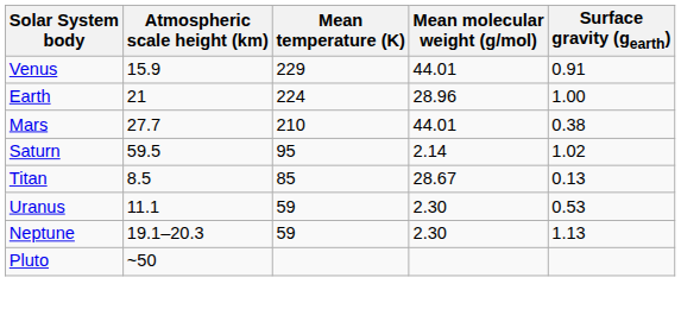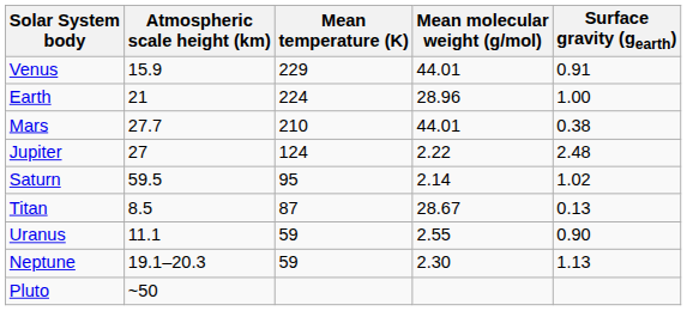 <table class="wikitable sortable mw-collapsible">
 <tr>
 <th>Solar System<br>body</th>
 <th>Atmospheric<br>scale height (km)</th>
 <th>Mean<br>temperature (K)</th>
 <th>Mean molecular<br>weight (g/mol)</th>
 <th>Surface<br>gravity (g<sub>earth</sub>)</th>
 </tr>
 <tr>
 <td><a href='#'>Venus</a></td>
 <td>15.9</td>
 <td>229</td>
 <td>44.01</td>
 <td>0.91</td>
 </tr>
 <tr>
 <td><a href='#'>Earth</a></td>
 <td>21</td>
 <td>224</td>
 <td>28.96</td>
 <td>1.00</td>
 </tr>
 <tr>
 <td><a href='#'>Mars</a></td>
 <td>27.7</td>
 <td>210</td>
 <td>44.01</td>
 <td>0.38</td>
 </tr>
 <tr>
+<td><a href='#'>Jupiter</a></td>
+<td>27</td>
+<td>124</td>
+<td>2.22</td>
+<td>2.48</td>
+</tr>
+<tr>
 <td><a href='#'>Saturn</a></td>
 <td>59.5</td>
 <td>95</td>
 <td>2.14</td>
 <td>1.02</td>
 </tr>
 <tr>
 <td><a href='#'>Titan</a></td>
 <td>8.5</td>
-<td>85</td>
+<td>87</td>
 <td>28.67</td>
 <td>0.13</td>
 </tr>
 <tr>
 <td><a href='#'>Uranus</a></td>
 <td>11.1</td>
 <td>59</td>
-<td>2.30</td>
-<td>0.53</td>
+<td>2.55</td>
+<td>0.90</td>
 </tr>
 <tr>
 <td><a href='#'>Neptune</a></td>
 <td>19.1–20.3</td>
 <td>59</td>
 <td>2.30</td>
 <td>1.13</td>
 </tr>
 <tr>
 <td><a href='#'>Pluto</a></td>
 <td>~50</td>
 <td></td>
 <td></td>
 <td></td>
 </tr>
 </table>
